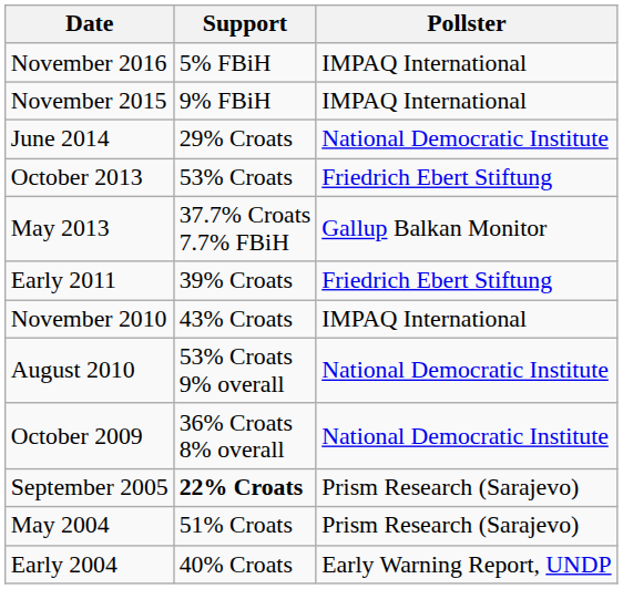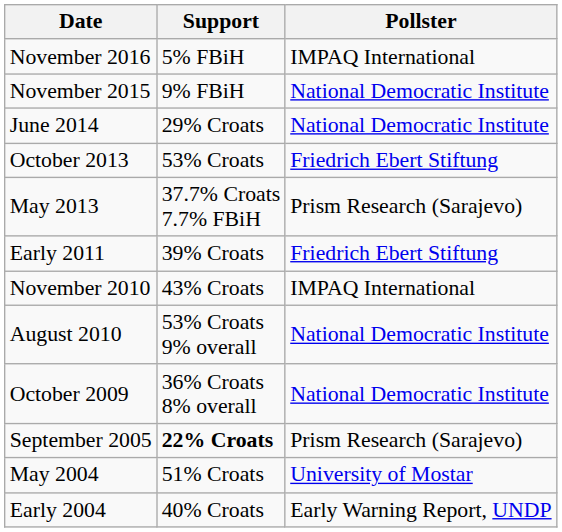 <table class="wikitable">
 <tr>
 <th>Date</th>
 <th>Support</th>
 <th>Pollster</th>
 </tr>
 <tr>
 <td>November 2016</td>
 <td>5% FBiH</td>
 <td>IMPAQ International</td>
 </tr>
 <tr>
 <td>November 2015</td>
 <td>9% FBiH</td>
-<td>IMPAQ International</td>
+<td><a href='#'>National Democratic Institute</a></td>
 </tr>
 <tr>
 <td>June 2014</td>
 <td>29% Croats</td>
 <td><a href='#'>National Democratic Institute</a></td>
 </tr>
 <tr>
 <td>October 2013</td>
 <td>53% Croats</td>
 <td><a href='#'>Friedrich Ebert Stiftung</a></td>
 </tr>
 <tr>
 <td>May 2013</td>
 <td>37.7% Croats<br> 7.7% FBiH</td>
-<td><a href='#'>Gallup</a> Balkan Monitor</td>
+<td>Prism Research (Sarajevo)</td>
 </tr>
 <tr>
 <td>Early 2011</td>
 <td>39% Croats</td>
 <td><a href='#'>Friedrich Ebert Stiftung</a></td>
 </tr>
 <tr>
 <td>November 2010</td>
 <td>43% Croats</td>
 <td>IMPAQ International</td>
 </tr>
 <tr>
 <td>August 2010</td>
 <td>53% Croats<br> 9% overall</td>
 <td><a href='#'>National Democratic Institute</a></td>
 </tr>
 <tr>
 <td>October 2009</td>
 <td>36% Croats <br> 8% overall</td>
 <td><a href='#'>National Democratic Institute</a></td>
 </tr>
 <tr>
 <td>September 2005</td>
 <td><strong>22% Croats</strong></td>
 <td>Prism Research (Sarajevo)</td>
 </tr>
 <tr>
 <td>May 2004</td>
 <td>51% Croats</td>
-<td>Prism Research (Sarajevo)</td>
+<td><a href='#'>University of Mostar</a></td>
 </tr>
 <tr>
 <td>Early 2004</td>
 <td>40% Croats</td>
 <td>Early Warning Report, <a href='#'>UNDP</a></td>
 </tr>
 </table>
